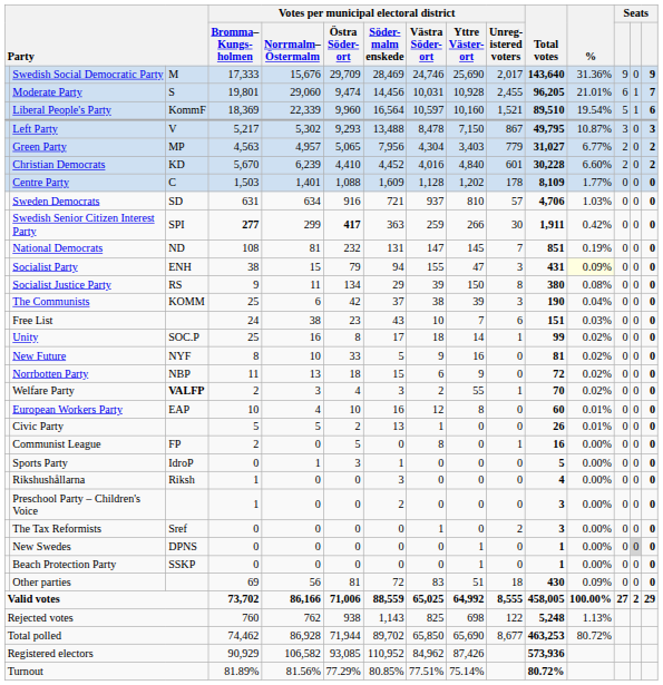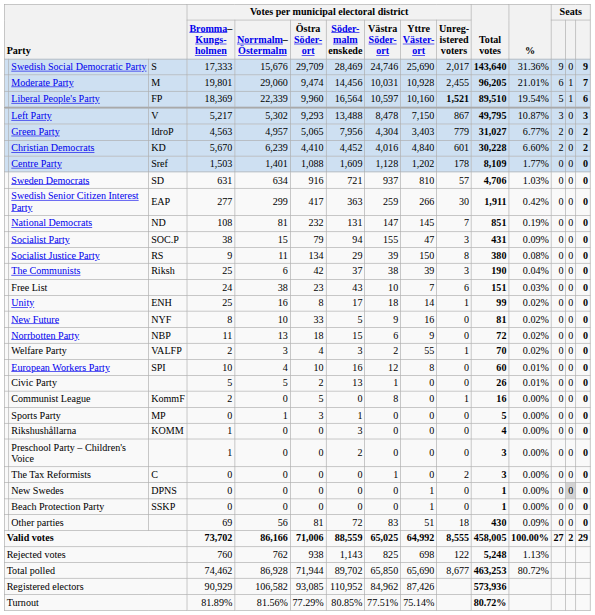 <table class="wikitable" border="1" style="text-align:right;">
 <tr>
 <th style="text-align:left;" valign=bottom rowspan=2 colspan=3>Party</th>
 <th colspan=7>Votes per municipal electoral district</th>
 <th align=center valign=bottom rowspan=2 width="50">Total votes</th>
 <th align=center valign=bottom rowspan=2 width="50">%</th>
 <th colspan=3>Seats</th>
 </tr>
 <tr>
 <th align=center valign=bottom width="50"><a href='#'>Bromma</a>–<a href='#'>Kungs- holmen</a></th>
 <th align=center valign=bottom width="50"><a href='#'>Norrmalm</a>–<a href='#'>Östermalm</a></th>
 <th align=center valign=bottom width="50">Östra <a href='#'>Söder- ort</a></th>
 <th align=center valign=bottom width="50"><a href='#'>Söder- malm</a> enskede</th>
 <th align=center valign=bottom width="50">Västra <a href='#'>Söder- ort</a></th>
 <th align=center valign=bottom width="50">Yttre <a href='#'>Väster- ort</a></th>
 <th align=center valign=bottom width="50">Unreg- istered voters</th>
 <th align=center valign=bottom width="20"><small></small></th>
 <th align=center valign=bottom width="20"><small><a href='#'></a></small></th>
 <th align=center valign=bottom width="20"><small></small></th>
 </tr>
 <tr style="background:#CEE0F2;">
 <td></td>
 <td align=left style="white-space: nowrap;"><a href='#'>Swedish Social Democratic Party</a></td>
-<td align=left>M</td>
+<td align=left>S</td>
 <td>17,333</td>
 <td>15,676</td>
 <td>29,709</td>
 <td>28,469</td>
 <td>24,746</td>
 <td>25,690</td>
 <td>2,017</td>
 <td><strong>143,640</strong></td>
 <td>31.36%</td>
 <td>9</td>
 <td>0</td>
 <td><strong>9</strong></td>
 </tr>
 <tr style="background:#CEE0F2;">
 <td></td>
 <td align=left><a href='#'>Moderate Party</a></td>
-<td align=left>S</td>
+<td align=left>M</td>
 <td>19,801</td>
 <td>29,060</td>
 <td>9,474</td>
 <td>14,456</td>
 <td>10,031</td>
 <td>10,928</td>
 <td>2,455</td>
 <td><strong>96,205</strong></td>
 <td>21.01%</td>
 <td>6</td>
 <td>1</td>
 <td><strong>7</strong></td>
 </tr>
 <tr style="background:#CEE0F2;">
 <td></td>
 <td align=left><a href='#'>Liberal People's Party</a></td>
-<td align=left>KommF</td>
+<td align=left>FP</td>
 <td>18,369</td>
 <td>22,339</td>
 <td>9,960</td>
 <td>16,564</td>
 <td>10,597</td>
 <td>10,160</td>
-<td>1,521</td>
+<td><strong>1,521</strong></td>
 <td><strong>89,510</strong></td>
 <td>19.54%</td>
 <td>5</td>
 <td>1</td>
 <td><strong>6</strong></td>
 </tr>
 <tr style="background:#CEE0F2; border-top:3px solid darkgray;">
 <td></td>
 <td align=left><a href='#'>Left Party</a></td>
 <td align=left>V</td>
 <td>5,217</td>
 <td>5,302</td>
 <td>9,293</td>
 <td>13,488</td>
 <td>8,478</td>
 <td>7,150</td>
 <td>867</td>
 <td><strong>49,795</strong></td>
 <td>10.87%</td>
 <td>3</td>
 <td>0</td>
 <td><strong>3</strong></td>
 </tr>
 <tr style="background:#CEE0F2;">
 <td></td>
 <td align=left><a href='#'>Green Party</a></td>
-<td align=left>MP</td>
+<td align=left>IdroP</td>
 <td>4,563</td>
 <td>4,957</td>
 <td>5,065</td>
 <td>7,956</td>
 <td>4,304</td>
 <td>3,403</td>
 <td>779</td>
 <td><strong>31,027</strong></td>
 <td>6.77%</td>
 <td>2</td>
 <td>0</td>
 <td><strong>2</strong></td>
 </tr>
 <tr style="background:#CEE0F2;">
 <td></td>
 <td align=left><a href='#'>Christian Democrats</a></td>
 <td align=left>KD</td>
 <td>5,670</td>
 <td>6,239</td>
 <td>4,410</td>
 <td>4,452</td>
 <td>4,016</td>
 <td>4,840</td>
 <td>601</td>
 <td><strong>30,228</strong></td>
 <td>6.60%</td>
 <td>2</td>
 <td>0</td>
 <td><strong>2</strong></td>
 </tr>
 <tr style="background:#CEE0F2;">
 <td></td>
 <td align=left><a href='#'>Centre Party</a></td>
-<td align=left>C</td>
+<td align=left>Sref</td>
 <td>1,503</td>
 <td>1,401</td>
 <td>1,088</td>
 <td>1,609</td>
 <td>1,128</td>
 <td>1,202</td>
 <td>178</td>
 <td><strong>8,109</strong></td>
 <td>1.77%</td>
 <td>0</td>
 <td>0</td>
 <td><strong>0</strong></td>
 </tr>
 <tr>
 <td></td>
 <td align=left><a href='#'>Sweden Democrats</a></td>
 <td align=left>SD</td>
 <td>631</td>
 <td>634</td>
 <td>916</td>
 <td>721</td>
 <td>937</td>
 <td>810</td>
 <td>57</td>
 <td><strong>4,706</strong></td>
 <td>1.03%</td>
 <td>0</td>
 <td>0</td>
 <td><strong>0</strong></td>
 </tr>
 <tr>
 <td></td>
 <td align=left><a href='#'>Swedish Senior Citizen Interest Party</a></td>
-<td align=left>SPI</td>
-<td><strong>277</strong></td>
+<td align=left>EAP</td>
+<td>277</td>
 <td>299</td>
-<td><strong>417</strong></td>
+<td>417</td>
 <td>363</td>
 <td>259</td>
 <td>266</td>
 <td>30</td>
 <td><strong>1,911</strong></td>
 <td>0.42%</td>
 <td>0</td>
 <td>0</td>
 <td><strong>0</strong></td>
 </tr>
 <tr>
 <td></td>
 <td align=left><a href='#'>National Democrats</a></td>
 <td align=left>ND</td>
 <td>108</td>
 <td>81</td>
 <td>232</td>
 <td>131</td>
 <td>147</td>
 <td>145</td>
 <td>7</td>
 <td><strong>851</strong></td>
 <td>0.19%</td>
 <td>0</td>
 <td>0</td>
 <td><strong>0</strong></td>
 </tr>
 <tr>
 <td></td>
 <td align=left><a href='#'>Socialist Party</a></td>
-<td align=left>ENH</td>
+<td align=left>SOC.P</td>
 <td>38</td>
 <td>15</td>
 <td>79</td>
 <td>94</td>
 <td>155</td>
 <td>47</td>
 <td>3</td>
 <td><strong>431</strong></td>
-<td style="background: lightyellow;">0.09%</td>
+<td>0.09%</td>
 <td>0</td>
 <td>0</td>
 <td><strong>0</strong></td>
 </tr>
 <tr>
 <td></td>
 <td align=left><a href='#'>Socialist Justice Party</a></td>
 <td align=left>RS</td>
 <td>9</td>
 <td>11</td>
 <td>134</td>
 <td>29</td>
 <td>39</td>
 <td>150</td>
 <td>8</td>
 <td><strong>380</strong></td>
 <td>0.08%</td>
 <td>0</td>
 <td>0</td>
 <td><strong>0</strong></td>
 </tr>
 <tr>
 <td></td>
 <td align=left><a href='#'>The Communists</a></td>
-<td align=left>KOMM</td>
+<td align=left>Riksh</td>
 <td>25</td>
 <td>6</td>
 <td>42</td>
 <td>37</td>
 <td>38</td>
 <td>39</td>
 <td>3</td>
 <td><strong>190</strong></td>
 <td>0.04%</td>
 <td>0</td>
 <td>0</td>
 <td><strong>0</strong></td>
 </tr>
 <tr>
 <td></td>
 <td align=left>Free List</td>
 <td></td>
 <td>24</td>
 <td>38</td>
 <td>23</td>
 <td>43</td>
 <td>10</td>
 <td>7</td>
 <td>6</td>
 <td><strong>151</strong></td>
 <td>0.03%</td>
 <td>0</td>
 <td>0</td>
 <td><strong>0</strong></td>
 </tr>
 <tr>
 <td></td>
 <td align=left><a href='#'>Unity</a></td>
-<td align=left>SOC.P</td>
+<td align=left>ENH</td>
 <td>25</td>
 <td>16</td>
 <td>8</td>
 <td>17</td>
 <td>18</td>
 <td>14</td>
 <td>1</td>
 <td><strong>99</strong></td>
 <td>0.02%</td>
 <td>0</td>
 <td>0</td>
 <td><strong>0</strong></td>
 </tr>
 <tr>
 <td></td>
 <td align=left><a href='#'>New Future</a></td>
 <td align=left>NYF</td>
 <td>8</td>
 <td>10</td>
 <td>33</td>
 <td>5</td>
 <td>9</td>
 <td>16</td>
 <td>0</td>
 <td><strong>81</strong></td>
 <td>0.02%</td>
 <td>0</td>
 <td>0</td>
 <td><strong>0</strong></td>
 </tr>
 <tr>
 <td></td>
 <td align=left><a href='#'>Norrbotten Party</a></td>
 <td align=left>NBP</td>
 <td>11</td>
 <td>13</td>
 <td>18</td>
 <td>15</td>
 <td>6</td>
 <td>9</td>
 <td>0</td>
 <td><strong>72</strong></td>
 <td>0.02%</td>
 <td>0</td>
 <td>0</td>
 <td><strong>0</strong></td>
 </tr>
 <tr>
 <td></td>
 <td align=left>Welfare Party</td>
-<td align=left><strong>VALFP</strong></td>
+<td align=left>VALFP</td>
 <td>2</td>
 <td>3</td>
 <td>4</td>
 <td>3</td>
 <td>2</td>
 <td>55</td>
 <td>1</td>
 <td><strong>70</strong></td>
 <td>0.02%</td>
 <td>0</td>
 <td>0</td>
 <td><strong>0</strong></td>
 </tr>
 <tr>
 <td></td>
 <td align=left><a href='#'>European Workers Party</a></td>
-<td align=left>EAP</td>
+<td align=left>SPI</td>
 <td>10</td>
 <td>4</td>
 <td>10</td>
 <td>16</td>
 <td>12</td>
 <td>8</td>
 <td>0</td>
 <td><strong>60</strong></td>
 <td>0.01%</td>
 <td>0</td>
 <td>0</td>
 <td><strong>0</strong></td>
 </tr>
 <tr>
 <td></td>
 <td align=left>Civic Party</td>
 <td></td>
 <td>5</td>
 <td>5</td>
 <td>2</td>
 <td>13</td>
 <td>1</td>
 <td>0</td>
 <td>0</td>
 <td><strong>26</strong></td>
 <td>0.01%</td>
 <td>0</td>
 <td>0</td>
 <td><strong>0</strong></td>
 </tr>
 <tr>
 <td></td>
 <td align=left>Communist League</td>
-<td align=left>FP</td>
+<td align=left>KommF</td>
 <td>2</td>
 <td>0</td>
 <td>5</td>
 <td>0</td>
 <td>8</td>
 <td>0</td>
 <td>1</td>
 <td><strong>16</strong></td>
 <td>0.00%</td>
 <td>0</td>
 <td>0</td>
 <td><strong>0</strong></td>
 </tr>
 <tr>
 <td></td>
 <td align=left>Sports Party</td>
-<td align=left>IdroP</td>
+<td align=left>MP</td>
 <td>0</td>
 <td>1</td>
 <td>3</td>
 <td>1</td>
 <td>0</td>
 <td>0</td>
 <td>0</td>
 <td><strong>5</strong></td>
 <td>0.00%</td>
 <td>0</td>
 <td>0</td>
 <td><strong>0</strong></td>
 </tr>
 <tr>
 <td></td>
 <td align=left>Rikshushållarna</td>
-<td align=left>Riksh</td>
+<td align=left>KOMM</td>
 <td>1</td>
 <td>0</td>
 <td>0</td>
 <td>3</td>
 <td>0</td>
 <td>0</td>
 <td>0</td>
 <td><strong>4</strong></td>
 <td>0.00%</td>
 <td>0</td>
 <td>0</td>
 <td><strong>0</strong></td>
 </tr>
 <tr>
 <td></td>
 <td align=left>Preschool Party – Children's Voice</td>
 <td></td>
 <td>1</td>
 <td>0</td>
 <td>0</td>
 <td>2</td>
 <td>0</td>
 <td>0</td>
 <td>0</td>
 <td><strong>3</strong></td>
 <td>0.00%</td>
 <td>0</td>
 <td>0</td>
 <td><strong>0</strong></td>
 </tr>
 <tr>
 <td></td>
 <td align=left>The Tax Reformists</td>
-<td align=left>Sref</td>
+<td align=left>C</td>
 <td>0</td>
 <td>0</td>
 <td>0</td>
 <td>0</td>
 <td>1</td>
 <td>0</td>
 <td>2</td>
 <td><strong>3</strong></td>
 <td>0.00%</td>
 <td>0</td>
 <td>0</td>
 <td><strong>0</strong></td>
 </tr>
 <tr>
 <td></td>
 <td align=left>New Swedes</td>
 <td align=left>DPNS</td>
 <td>0</td>
 <td>0</td>
 <td>0</td>
 <td>0</td>
 <td>0</td>
 <td>1</td>
 <td>0</td>
 <td><strong>1</strong></td>
 <td>0.00%</td>
 <td>0</td>
 <td style="background: lightgrey;">0</td>
 <td><strong>0</strong></td>
 </tr>
 <tr>
 <td></td>
 <td align=left>Beach Protection Party</td>
 <td align=left>SSKP</td>
 <td>0</td>
 <td>0</td>
 <td>0</td>
 <td>0</td>
 <td>0</td>
 <td>1</td>
 <td>0</td>
 <td><strong>1</strong></td>
 <td>0.00%</td>
 <td>0</td>
 <td>0</td>
 <td><strong>0</strong></td>
 </tr>
 <tr>
 <td></td>
 <td align=left>Other parties</td>
 <td></td>
 <td>69</td>
 <td>56</td>
 <td>81</td>
 <td>72</td>
 <td>83</td>
 <td>51</td>
 <td>18</td>
 <td><strong>430</strong></td>
 <td>0.09%</td>
 <td>0</td>
 <td>0</td>
 <td><strong>0</strong></td>
 </tr>
 <tr style="font-weight:bold">
 <td align=left colspan=3>Valid votes</td>
 <td>73,702</td>
 <td>86,166</td>
 <td>71,006</td>
 <td>88,559</td>
 <td>65,025</td>
 <td>64,992</td>
 <td>8,555</td>
 <td>458,005</td>
 <td>100.00%</td>
 <td>27</td>
 <td>2</td>
 <td>29</td>
 </tr>
 <tr>
 <td align=left colspan=3>Rejected votes</td>
 <td>760</td>
 <td>762</td>
 <td>938</td>
 <td>1,143</td>
 <td>825</td>
 <td>698</td>
 <td>122</td>
 <td><strong>5,248</strong></td>
 <td>1.13%</td>
 <td></td>
 <td></td>
 <td></td>
 </tr>
 <tr>
 <td align=left colspan=3>Total polled</td>
 <td>74,462</td>
 <td>86,928</td>
 <td>71,944</td>
 <td>89,702</td>
 <td>65,850</td>
 <td>65,690</td>
 <td>8,677</td>
 <td><strong>463,253</strong></td>
 <td>80.72%</td>
 <td></td>
 <td></td>
 <td></td>
 </tr>
 <tr>
 <td align=left colspan=3>Registered electors</td>
 <td>90,929</td>
 <td>106,582</td>
 <td>93,085</td>
 <td>110,952</td>
 <td>84,962</td>
 <td>87,426</td>
 <td></td>
 <td><strong>573,936</strong></td>
 <td></td>
 <td></td>
 <td></td>
 <td></td>
 </tr>
 <tr>
 <td align=left colspan=3>Turnout</td>
 <td>81.89%</td>
 <td>81.56%</td>
 <td>77.29%</td>
 <td>80.85%</td>
 <td>77.51%</td>
 <td>75.14%</td>
 <td></td>
 <td><strong>80.72%</strong></td>
 <td></td>
 <td></td>
 <td></td>
 <td></td>
 </tr>
 </table>
